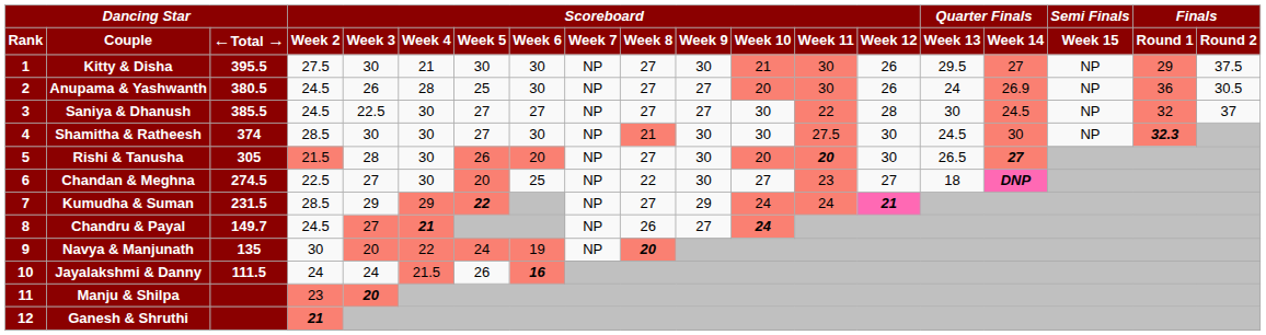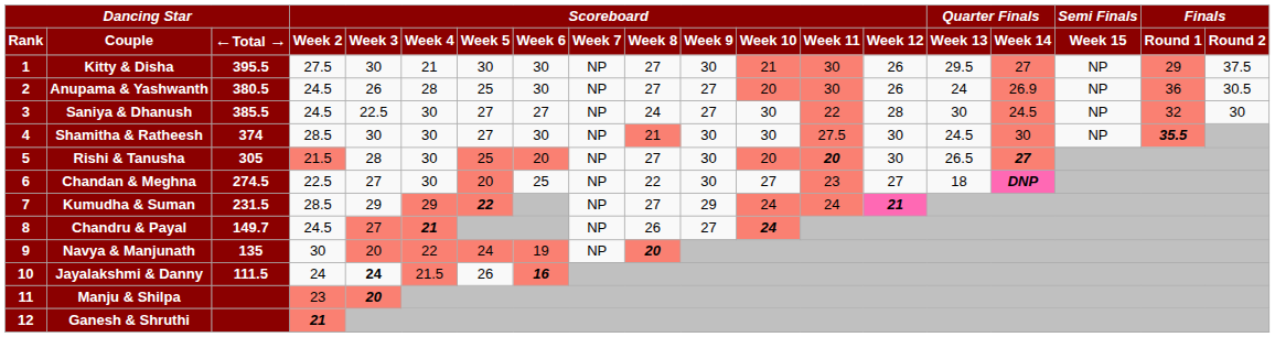 <table class="wikitable" style="text-align: center; white-space:nowrap; margin:auto; font-size:98%;">
 <tr>
 <td style="background:darkred; color:white;" colspan="3"><strong><em>Dancing Star</em></strong></td>
 <td style="background:darkred; color:white;" colspan="11"><strong><em> Scoreboard</em></strong></td>
 <td style="background:darkred; color:white;" colspan="2"><strong><em>Quarter Finals</em></strong></td>
 <td style="background:darkred; color:white;" colspan="1"><strong><em>Semi Finals</em></strong></td>
 <td style="background:darkred; color:white;" colspan="2"><strong><em>Finals</em></strong></td>
 </tr>
 <tr>
 <th scope="col" width="50" style="background:darkred; color:white;">Rank</th>
 <th scope="col" width="160" style="background:darkred; color:white;">Couple</th>
 <th scope="col" width="80" style="background:darkred; color:white;"><big>←</big>Total <big>→</big></th>
 <th scope="col" width="60" style="background:darkred; color:white;">Week 2</th>
 <th scope="col" width="60" style="background:darkred; color:white;">Week 3</th>
 <th scope="col" width="60" style="background:darkred; color:white;">Week 4</th>
 <th scope="col" width="60" style="background:darkred; color:white;">Week 5</th>
 <th scope="col" width="60" style="background:darkred; color:white;">Week 6</th>
 <th scope="col" width="60" style="background:darkred; color:white;">Week 7</th>
 <th scope="col" width="60" style="background:darkred; color:white;">Week 8</th>
 <th scope="col" width="60" style="background:darkred; color:white;">Week 9</th>
 <th scope="col" width="60" style="background:darkred; color:white;">Week 10</th>
 <th scope="col" width="60" style="background:darkred; color:white;">Week 11</th>
 <th scope="col" width="60" style="background:darkred; color:white;">Week 12</th>
 <th scope="col" width="60" style="background:darkred; color:white;">Week 13</th>
 <th scope="col" width="60" style="background:darkred; color:white;">Week 14</th>
 <th scope="col" width="60" style="background:darkred; color:white;">Week 15</th>
 <th scope="col" width="60" style="background:darkred; color:white;">Round 1</th>
 <th scope="col" width="60" style="background:darkred; color:white;">Round 2</th>
 </tr>
 <tr>
 <td style="background:darkred; color:white;"><strong>1</strong></td>
 <td style="background:darkred; color:white;"><strong>Kitty & Disha</strong></td>
 <td style="background:darkred; color:white;"><strong>395.5</strong></td>
 <td>27.5</td>
 <td>30</td>
 <td>21</td>
 <td>30</td>
 <td>30</td>
 <td>NP</td>
 <td>27</td>
 <td>30</td>
 <td style="background:Salmon; color:black;">21</td>
 <td style="background:Salmon; color:black;">30</td>
 <td>26</td>
 <td>29.5</td>
 <td style="background:Salmon; color:black;">27</td>
 <td>NP</td>
 <td style="background:Salmon; color:black;">29</td>
 <td>37.5</td>
 </tr>
 <tr>
 <td style="background:darkred; color:white;"><strong>2</strong></td>
 <td style="background:darkred; color:white;"><strong>Anupama & Yashwanth</strong></td>
 <td style="background:darkred; color:white;"><strong>380.5</strong></td>
 <td>24.5</td>
 <td>26</td>
 <td>28</td>
 <td>25</td>
 <td>30</td>
 <td>NP</td>
 <td>27</td>
 <td>27</td>
 <td style="background:Salmon; color:black;">20</td>
 <td style="background:Salmon; color:black;">30</td>
 <td>26</td>
 <td>24</td>
 <td style="background:Salmon; color:black;">26.9</td>
 <td>NP</td>
 <td style="background:Salmon; color:black;">36</td>
 <td>30.5</td>
 </tr>
 <tr>
 <td style="background:darkred; color:white;"><strong>3</strong></td>
 <td style="background:darkred; color:white;"><strong>Saniya & Dhanush</strong></td>
 <td style="background:darkred; color:white;"><strong>385.5</strong></td>
 <td>24.5</td>
 <td>22.5</td>
 <td>30</td>
 <td>27</td>
 <td>27</td>
 <td>NP</td>
-<td>27</td>
+<td>24</td>
 <td>27</td>
 <td>30</td>
 <td style="background:Salmon; color:black;">22</td>
 <td>28</td>
 <td>30</td>
 <td style="background:Salmon; color:black;">24.5</td>
 <td>NP</td>
 <td style="background:Salmon; color:black;">32</td>
-<td>37</td>
+<td>30</td>
 </tr>
 <tr>
 <td style="background:darkred; color:white;"><strong>4</strong></td>
 <td style="background:darkred; color:white;"><strong>Shamitha & Ratheesh</strong></td>
 <td style="background:darkred; color:white;"><strong>374</strong></td>
 <td>28.5</td>
 <td>30</td>
 <td>30</td>
 <td>27</td>
 <td>30</td>
 <td>NP</td>
 <td style="background:Salmon; color:black;">21</td>
 <td>30</td>
 <td>30</td>
 <td style="background:Salmon; color:black;">27.5</td>
 <td>30</td>
 <td>24.5</td>
 <td style="background:Salmon; color:black;">30</td>
 <td>NP</td>
-<td style="background:Salmon; color:black;"><strong><em>32.3</em></strong></td>
+<td style="background:Salmon; color:black;"><strong><em>35.5</em></strong></td>
 <td style="background:silver;" colspan="1"></td>
 </tr>
 <tr>
 <td style="background:darkred; color:white;"><strong>5</strong></td>
 <td style="background:darkred; color:white;"><strong>Rishi & Tanusha</strong></td>
 <td style="background:darkred; color:white;"><strong>305</strong></td>
 <td style="background:Salmon; color:black;">21.5</td>
 <td>28</td>
 <td>30</td>
-<td style="background:Salmon; color:black;">26</td>
+<td style="background:Salmon; color:black;">25</td>
 <td style="background:Salmon; color:black;">20</td>
 <td>NP</td>
 <td>27</td>
 <td>30</td>
 <td style="background:Salmon; color:black;">20</td>
 <td style="background:Salmon; color:black;"><strong><em>20</em></strong></td>
 <td>30</td>
 <td>26.5</td>
 <td style="background:Salmon; color:black;"><strong><em>27</em></strong></td>
 <td style="background:silver;" colspan="3"></td>
 </tr>
 <tr>
 <td style="background:darkred; color:white;"><strong>6</strong></td>
 <td style="background:darkred; color:white;"><strong>Chandan & Meghna</strong></td>
 <td style="background:darkred; color:white;"><strong>274.5</strong></td>
 <td>22.5</td>
 <td>27</td>
 <td>30</td>
 <td style="background:Salmon; color:black;">20</td>
 <td>25</td>
 <td>NP</td>
 <td>22</td>
 <td>30</td>
 <td>27</td>
 <td style="background:Salmon; color:black;">23</td>
 <td>27</td>
 <td>18</td>
 <td style="background:#FF69B4; color:black;"><strong><em>DNP</em></strong></td>
 <td style="background:silver;" colspan="3"></td>
 </tr>
 <tr>
 <td style="background:darkred; color:white;"><strong>7</strong></td>
 <td style="background:darkred; color:white;"><strong>Kumudha & Suman</strong></td>
 <td style="background:darkred; color:white;"><strong>231.5</strong></td>
 <td>28.5</td>
 <td>29</td>
 <td style="background:Salmon; color:black;">29</td>
 <td style="background:Salmon; color:black;"><strong><em>22</em></strong></td>
 <td style="background:silver;" colspan="1"></td>
 <td>NP</td>
 <td>27</td>
 <td>29</td>
 <td style="background:Salmon; color:black;">24</td>
 <td style="background:Salmon; color:black;">24</td>
 <td style="background:#FF69B4; color:black;"><strong><em>21</em></strong></td>
 <td style="background:silver;" colspan="5"></td>
 </tr>
 <tr>
 <td style="background:darkred; color:white;"><strong>8</strong></td>
 <td style="background:darkred; color:white;"><strong>Chandru & Payal</strong></td>
 <td style="background:darkred; color:white;"><strong>149.7</strong></td>
 <td>24.5</td>
 <td style="background:Salmon; color:black;">27</td>
 <td style="background:Salmon; color:black;"><strong><em>21</em></strong></td>
 <td style="background:silver;" colspan="2"></td>
 <td>NP</td>
 <td>26</td>
 <td>27</td>
 <td style="background:Salmon; color:black;"><strong><em>24</em></strong></td>
 <td style="background:silver;" colspan="7"></td>
 </tr>
 <tr>
 <td style="background:darkred; color:white;"><strong>9</strong></td>
 <td style="background:darkred; color:white;"><strong>Navya & Manjunath</strong></td>
 <td style="background:darkred; color:white;"><strong>135</strong></td>
 <td>30</td>
 <td style="background:Salmon; color:black;">20</td>
 <td style="background:Salmon; color:black;">22</td>
 <td style="background:Salmon; color:black;">24</td>
 <td style="background:Salmon; color:black;">19</td>
 <td>NP</td>
 <td style="background:Salmon; color:black;"><strong><em>20</em></strong></td>
 <td style="background:silver;" colspan="11"></td>
 </tr>
 <tr>
 <td style="background:darkred; color:white;"><strong>10</strong></td>
 <td style="background:darkred; color:white;"><strong>Jayalakshmi & Danny</strong></td>
 <td style="background:darkred; color:white;"><strong>111.5</strong></td>
 <td>24</td>
-<td>24</td>
+<td><strong>24</strong></td>
 <td style="background:Salmon; color:black;">21.5</td>
 <td>26</td>
 <td style="background:Salmon; color:black;"><strong><em>16</em></strong></td>
 <td style="background:silver;" colspan="12"></td>
 </tr>
 <tr>
 <td style="background:darkred; color:white;"><strong>11</strong></td>
 <td style="background:darkred; color:white;"><strong>Manju & Shilpa</strong></td>
 <td style="background:darkred; color:white;"></td>
 <td style="background:Salmon; color:black;">23</td>
 <td style="background:Salmon; color:black;"><strong><em>20</em></strong></td>
 <td style="background:silver;" colspan="14"></td>
 </tr>
 <tr>
 <td style="background:darkred; color:white;"><strong>12</strong></td>
 <td style="background:darkred; color:white;"><strong>Ganesh & Shruthi</strong></td>
 <td style="background:darkred; color:white;"></td>
 <td style="background:Salmon; color:black;"><strong><em>21</em></strong></td>
 <td style="background:silver;" colspan="16"></td>
 </tr>
 <tr>
 </tr>
 </table>
